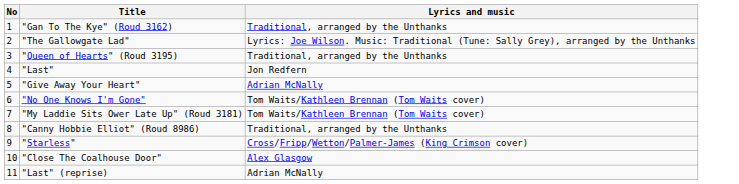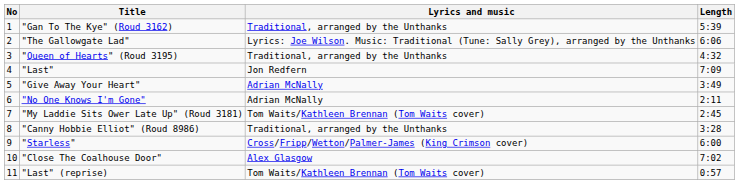 <table class=wikitable>
 <tr>
 <th>No</th>
 <th>Title</th>
 <th>Lyrics and music</th>
+<th>Length</th>
 </tr>
 <tr>
 <td>1</td>
 <td>"Gan To The Kye" (<a href='#'>Roud 3162</a>)</td>
 <td><a href='#'>Traditional</a>, arranged by the Unthanks</td>
+<td>5:39</td>
 </tr>
 <tr>
 <td>2</td>
 <td>"The Gallowgate Lad"</td>
 <td>Lyrics: <a href='#'>Joe Wilson</a>. Music: Traditional (Tune: Sally Grey), arranged by the Unthanks</td>
+<td>6:06</td>
 </tr>
 <tr>
 <td>3</td>
 <td>"<a href='#'>Queen of Hearts</a>" (Roud 3195)</td>
 <td>Traditional, arranged by the Unthanks</td>
+<td>4:32</td>
 </tr>
 <tr>
 <td>4</td>
 <td>"Last"</td>
 <td>Jon Redfern</td>
+<td>7:09</td>
 </tr>
 <tr>
 <td>5</td>
 <td>"Give Away Your Heart"</td>
 <td><a href='#'>Adrian McNally</a></td>
+<td>3:49</td>
 </tr>
 <tr>
 <td>6</td>
 <td><a href='#'>"No One Knows I'm Gone"</a></td>
-<td>Tom Waits/<a href='#'>Kathleen Brennan</a> (<a href='#'>Tom Waits</a> cover)</td>
+<td>Adrian McNally</td>
+<td>2:11</td>
 </tr>
 <tr>
 <td>7</td>
 <td>"My Laddie Sits Ower Late Up" (Roud 3181)</td>
 <td>Tom Waits/<a href='#'>Kathleen Brennan</a> (<a href='#'>Tom Waits</a> cover)</td>
+<td>2:45</td>
 </tr>
 <tr>
 <td>8</td>
 <td>"Canny Hobbie Elliot" (Roud 8986)</td>
 <td>Traditional, arranged by the Unthanks</td>
+<td>3:28</td>
 </tr>
 <tr>
 <td>9</td>
 <td>"<a href='#'>Starless</a>"</td>
 <td><a href='#'>Cross</a>/<a href='#'>Fripp</a>/<a href='#'>Wetton</a>/<a href='#'>Palmer-James</a> (<a href='#'>King Crimson</a> cover)</td>
+<td>6:00</td>
 </tr>
 <tr>
 <td>10</td>
 <td>"Close The Coalhouse Door"</td>
 <td><a href='#'>Alex Glasgow</a></td>
+<td>7:02</td>
 </tr>
 <tr>
 <td>11</td>
 <td>"Last" (reprise)</td>
-<td>Adrian McNally</td>
+<td>Tom Waits/<a href='#'>Kathleen Brennan</a> (<a href='#'>Tom Waits</a> cover)</td>
+<td>0:57</td>
 </tr>
 </table>
